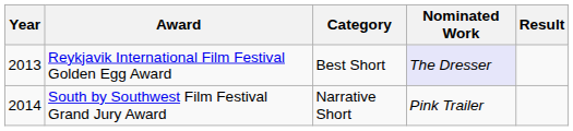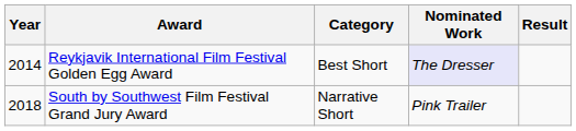 <table class="wikitable">
 <tr>
 <th>Year</th>
 <th>Award</th>
 <th>Category</th>
 <th>Nominated Work</th>
 <th>Result</th>
 </tr>
 <tr>
-<td>2013</td>
+<td>2014</td>
 <td><a href='#'>Reykjavik International Film Festival</a> Golden Egg Award</td>
 <td>Best Short</td>
 <td style="background: lavender;"><em>The Dresser</em></td>
 <td></td>
 </tr>
 <tr>
-<td>2014</td>
+<td>2018</td>
 <td><a href='#'>South by Southwest</a> Film Festival Grand Jury Award</td>
 <td>Narrative Short</td>
 <td><em>Pink Trailer</em></td>
 <td></td>
 </tr>
 </table>
